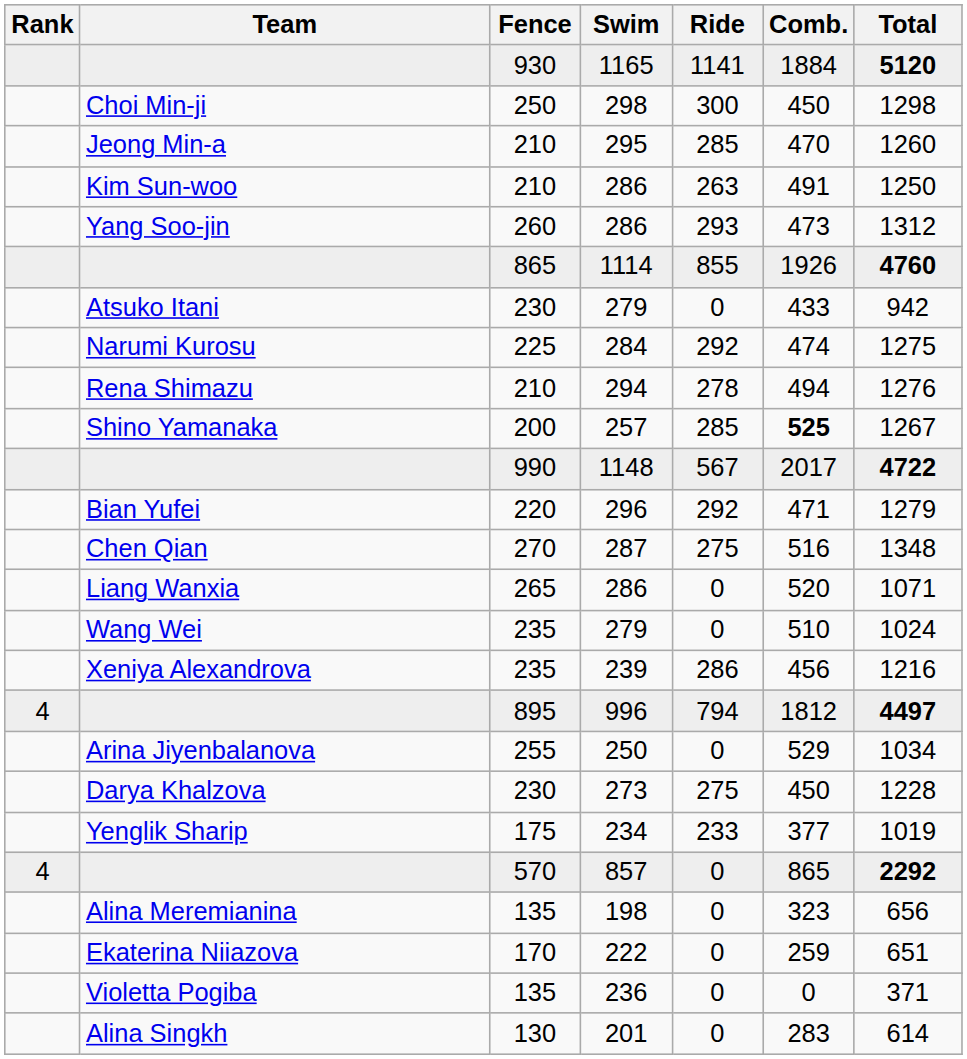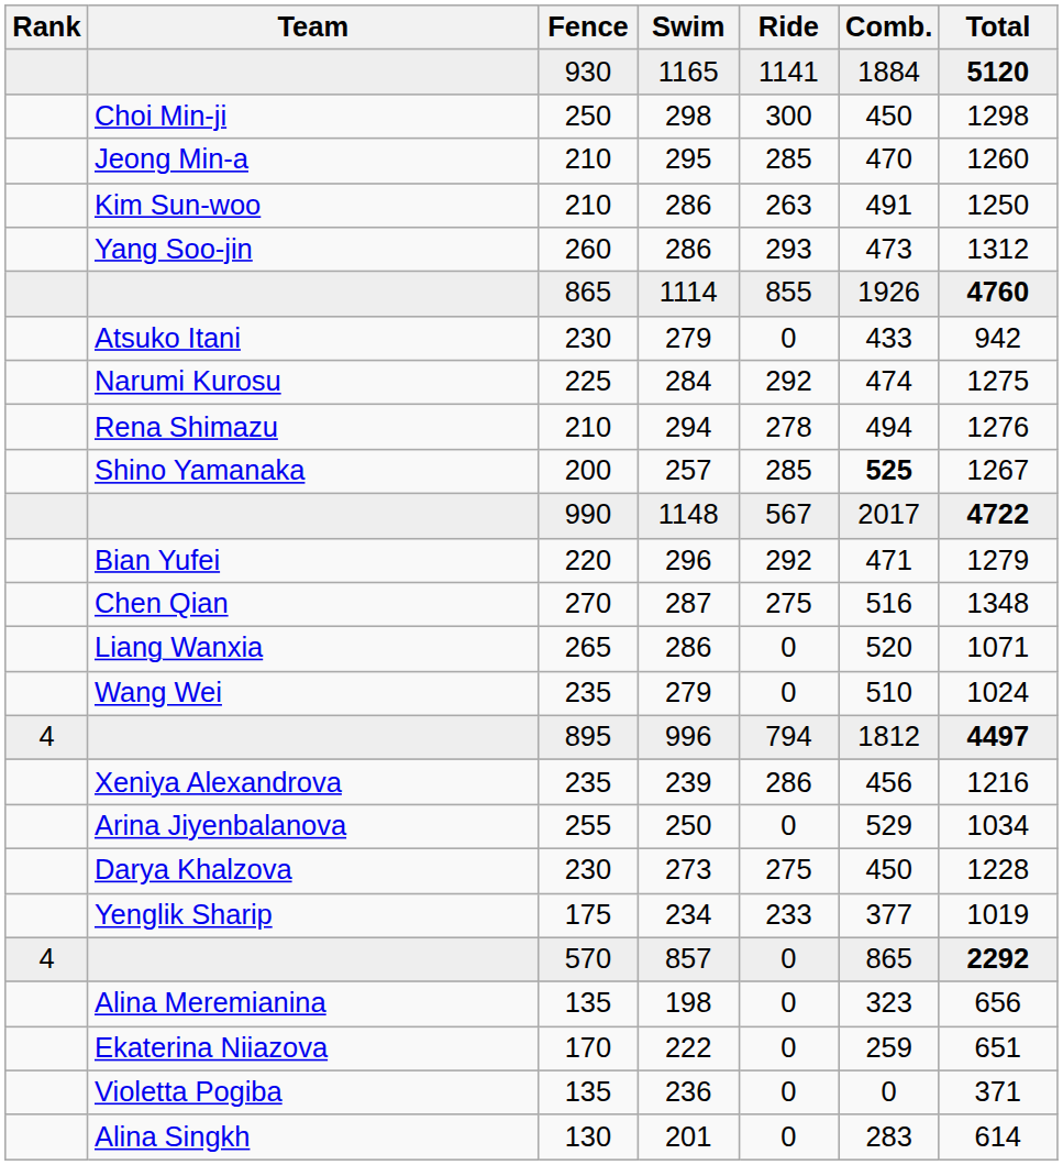 <table class=wikitable style="text-align:center">
 <tr>
 <th width=40>Rank</th>
 <th width=250>Team</th>
 <th width=50>Fence</th>
 <th width=50>Swim</th>
 <th width=50>Ride</th>
 <th width=50>Comb.</th>
 <th width=60>Total</th>
 </tr>
 <tr bgcolor=eeeeee>
 <td></td>
 <td align=left></td>
 <td>930</td>
 <td>1165</td>
 <td>1141</td>
 <td>1884</td>
 <td><strong>5120</strong></td>
 </tr>
 <tr>
 <td></td>
 <td align=left><a href='#'>Choi Min-ji</a></td>
 <td>250</td>
 <td>298</td>
 <td>300</td>
 <td>450</td>
 <td>1298</td>
 </tr>
 <tr>
 <td></td>
 <td align=left><a href='#'>Jeong Min-a</a></td>
 <td>210</td>
 <td>295</td>
 <td>285</td>
 <td>470</td>
 <td>1260</td>
 </tr>
 <tr>
 <td></td>
 <td align=left><a href='#'>Kim Sun-woo</a></td>
 <td>210</td>
 <td>286</td>
 <td>263</td>
 <td>491</td>
 <td>1250</td>
 </tr>
 <tr>
 <td></td>
 <td align=left><a href='#'>Yang Soo-jin</a></td>
 <td>260</td>
 <td>286</td>
 <td>293</td>
 <td>473</td>
 <td>1312</td>
 </tr>
 <tr bgcolor=eeeeee>
 <td></td>
 <td align=left></td>
 <td>865</td>
 <td>1114</td>
 <td>855</td>
 <td>1926</td>
 <td><strong>4760</strong></td>
 </tr>
 <tr>
 <td></td>
 <td align=left><a href='#'>Atsuko Itani</a></td>
 <td>230</td>
 <td>279</td>
 <td>0</td>
 <td>433</td>
 <td>942</td>
 </tr>
 <tr>
 <td></td>
 <td align=left><a href='#'>Narumi Kurosu</a></td>
 <td>225</td>
 <td>284</td>
 <td>292</td>
 <td>474</td>
 <td>1275</td>
 </tr>
 <tr>
 <td></td>
 <td align=left><a href='#'>Rena Shimazu</a></td>
 <td>210</td>
 <td>294</td>
 <td>278</td>
 <td>494</td>
 <td>1276</td>
 </tr>
 <tr>
 <td></td>
 <td align=left><a href='#'>Shino Yamanaka</a></td>
 <td>200</td>
 <td>257</td>
 <td>285</td>
 <td><strong>525</strong></td>
 <td>1267</td>
 </tr>
 <tr bgcolor=eeeeee>
 <td></td>
 <td align=left></td>
 <td>990</td>
 <td>1148</td>
 <td>567</td>
 <td>2017</td>
 <td><strong>4722</strong></td>
 </tr>
 <tr>
 <td></td>
 <td align=left><a href='#'>Bian Yufei</a></td>
 <td>220</td>
 <td>296</td>
 <td>292</td>
 <td>471</td>
 <td>1279</td>
 </tr>
 <tr>
 <td></td>
 <td align=left><a href='#'>Chen Qian</a></td>
 <td>270</td>
 <td>287</td>
 <td>275</td>
 <td>516</td>
 <td>1348</td>
 </tr>
 <tr>
 <td></td>
 <td align=left><a href='#'>Liang Wanxia</a></td>
 <td>265</td>
 <td>286</td>
 <td>0</td>
 <td>520</td>
 <td>1071</td>
 </tr>
 <tr>
 <td></td>
 <td align=left><a href='#'>Wang Wei</a></td>
 <td>235</td>
 <td>279</td>
 <td>0</td>
 <td>510</td>
 <td>1024</td>
 </tr>
+<tr bgcolor=eeeeee>
+<td>4</td>
+<td align=left></td>
+<td>895</td>
+<td>996</td>
+<td>794</td>
+<td>1812</td>
+<td><strong>4497</strong></td>
+</tr>
 <tr>
 <td></td>
 <td align=left><a href='#'>Xeniya Alexandrova</a></td>
 <td>235</td>
 <td>239</td>
 <td>286</td>
 <td>456</td>
 <td>1216</td>
-</tr>
-<tr bgcolor=eeeeee>
-<td>4</td>
-<td align=left></td>
-<td>895</td>
-<td>996</td>
-<td>794</td>
-<td>1812</td>
-<td><strong>4497</strong></td>
 </tr>
 <tr>
 <td></td>
 <td align=left><a href='#'>Arina Jiyenbalanova</a></td>
 <td>255</td>
 <td>250</td>
 <td>0</td>
 <td>529</td>
 <td>1034</td>
 </tr>
 <tr>
 <td></td>
 <td align=left><a href='#'>Darya Khalzova</a></td>
 <td>230</td>
 <td>273</td>
 <td>275</td>
 <td>450</td>
 <td>1228</td>
 </tr>
 <tr>
 <td></td>
 <td align=left><a href='#'>Yenglik Sharip</a></td>
 <td>175</td>
 <td>234</td>
 <td>233</td>
 <td>377</td>
 <td>1019</td>
 </tr>
 <tr bgcolor=eeeeee>
 <td>4</td>
 <td align=left></td>
 <td>570</td>
 <td>857</td>
 <td>0</td>
 <td>865</td>
 <td><strong>2292</strong></td>
 </tr>
 <tr>
 <td></td>
 <td align=left><a href='#'>Alina Meremianina</a></td>
 <td>135</td>
 <td>198</td>
 <td>0</td>
 <td>323</td>
 <td>656</td>
 </tr>
 <tr>
 <td></td>
 <td align=left><a href='#'>Ekaterina Niiazova</a></td>
 <td>170</td>
 <td>222</td>
 <td>0</td>
 <td>259</td>
 <td>651</td>
 </tr>
 <tr>
 <td></td>
 <td align=left><a href='#'>Violetta Pogiba</a></td>
 <td>135</td>
 <td>236</td>
 <td>0</td>
 <td>0</td>
 <td>371</td>
 </tr>
 <tr>
 <td></td>
 <td align=left><a href='#'>Alina Singkh</a></td>
 <td>130</td>
 <td>201</td>
 <td>0</td>
 <td>283</td>
 <td>614</td>
 </tr>
 </table>
